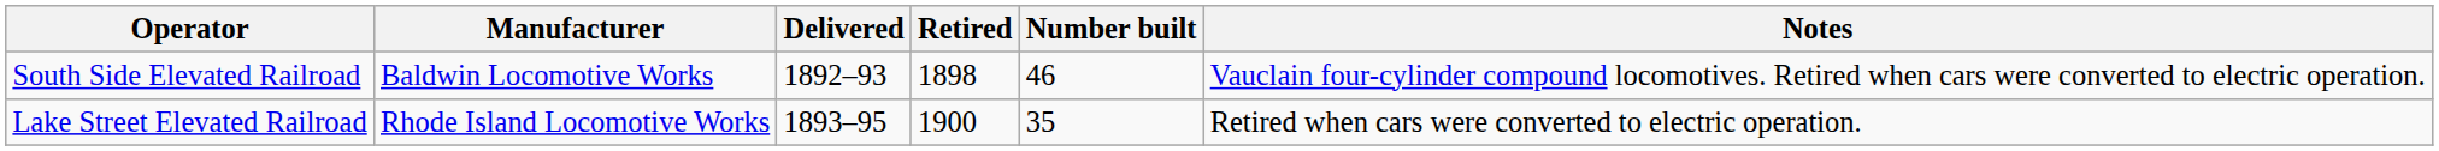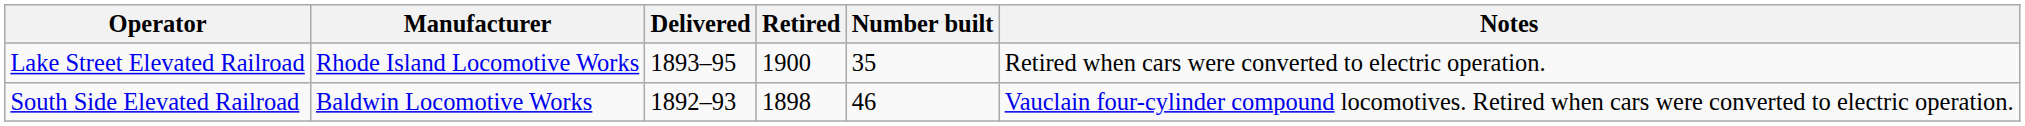 <table class="wikitable">
 <tr>
 <th>Operator</th>
 <th>Manufacturer</th>
 <th>Delivered</th>
 <th>Retired</th>
 <th>Number built</th>
 <th>Notes</th>
 </tr>
 <tr>
+<td><a href='#'>Lake Street Elevated Railroad</a></td>
+<td><a href='#'>Rhode Island Locomotive Works</a></td>
+<td>1893–95</td>
+<td>1900</td>
+<td>35</td>
+<td>Retired when cars were converted to electric operation.</td>
+</tr>
+<tr>
 <td><a href='#'>South Side Elevated Railroad</a></td>
 <td><a href='#'>Baldwin Locomotive Works</a></td>
 <td>1892–93</td>
 <td>1898</td>
 <td>46</td>
 <td><a href='#'>Vauclain four-cylinder compound</a> locomotives. Retired when cars were converted to electric operation.</td>
 </tr>
-<tr>
-<td><a href='#'>Lake Street Elevated Railroad</a></td>
-<td><a href='#'>Rhode Island Locomotive Works</a></td>
-<td>1893–95</td>
-<td>1900</td>
-<td>35</td>
-<td>Retired when cars were converted to electric operation.</td>
-</tr>
 </table>
